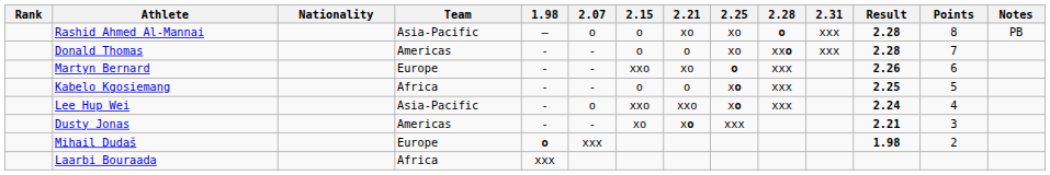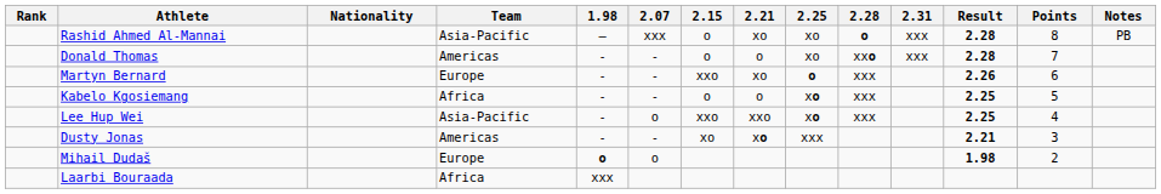 <table class="wikitable sortable" style="text-align:center" width="95%">
 <tr>
 <th>Rank</th>
 <th>Athlete</th>
 <th>Nationality</th>
 <th>Team</th>
 <th>1.98</th>
 <th>2.07</th>
 <th>2.15</th>
 <th>2.21</th>
 <th>2.25</th>
 <th>2.28</th>
 <th>2.31</th>
 <th>Result</th>
 <th>Points</th>
 <th>Notes</th>
 </tr>
 <tr>
 <td></td>
 <td align="left"><a href='#'>Rashid Ahmed Al-Mannai</a></td>
 <td align=left></td>
 <td align=left>Asia-Pacific</td>
 <td>–</td>
-<td>o</td>
+<td>xxx</td>
 <td>o</td>
 <td>xo</td>
 <td>xo</td>
 <td><strong>o</strong></td>
 <td>xxx</td>
 <td><strong>2.28</strong></td>
 <td>8</td>
 <td>PB</td>
 </tr>
 <tr>
 <td></td>
 <td align="left"><a href='#'>Donald Thomas</a></td>
 <td align=left></td>
 <td align=left>Americas</td>
 <td>-</td>
 <td>-</td>
 <td>o</td>
 <td>o</td>
 <td>xo</td>
 <td>xx<strong>o</strong></td>
 <td>xxx</td>
 <td><strong>2.28</strong></td>
 <td>7</td>
 <td></td>
 </tr>
 <tr>
 <td></td>
 <td align="left"><a href='#'>Martyn Bernard</a></td>
 <td align=left></td>
 <td align=left>Europe</td>
 <td>-</td>
 <td>-</td>
 <td>xxo</td>
 <td>xo</td>
 <td><strong>o</strong></td>
 <td>xxx</td>
 <td></td>
 <td><strong>2.26</strong></td>
 <td>6</td>
 <td></td>
 </tr>
 <tr>
 <td></td>
 <td align="left"><a href='#'>Kabelo Kgosiemang</a></td>
 <td align=left></td>
 <td align=left>Africa</td>
 <td>-</td>
 <td>-</td>
 <td>o</td>
 <td>o</td>
 <td>x<strong>o</strong></td>
 <td>xxx</td>
 <td></td>
 <td><strong>2.25</strong></td>
 <td>5</td>
 <td></td>
 </tr>
 <tr>
 <td></td>
 <td align="left"><a href='#'>Lee Hup Wei</a></td>
 <td align=left></td>
 <td align=left>Asia-Pacific</td>
 <td>-</td>
 <td>o</td>
 <td>xxo</td>
 <td>xxo</td>
 <td>x<strong>o</strong></td>
 <td>xxx</td>
 <td></td>
-<td><strong>2.24</strong></td>
+<td><strong>2.25</strong></td>
 <td>4</td>
 <td></td>
 </tr>
 <tr>
 <td></td>
 <td align="left"><a href='#'>Dusty Jonas</a></td>
 <td align=left></td>
 <td align=left>Americas</td>
 <td>-</td>
 <td>-</td>
 <td>xo</td>
 <td>x<strong>o</strong></td>
 <td>xxx</td>
 <td></td>
 <td></td>
 <td><strong>2.21</strong></td>
 <td>3</td>
 <td></td>
 </tr>
 <tr>
 <td></td>
 <td align="left"><a href='#'>Mihail Dudaš</a></td>
 <td align=left></td>
 <td align=left>Europe</td>
 <td><strong>o</strong></td>
-<td>xxx</td>
+<td>o</td>
 <td></td>
 <td></td>
 <td></td>
 <td></td>
 <td></td>
 <td><strong>1.98</strong></td>
 <td>2</td>
 <td></td>
 </tr>
 <tr>
 <td></td>
 <td align="left"><a href='#'>Laarbi Bouraada</a></td>
 <td align=left></td>
 <td align=left>Africa</td>
 <td>xxx</td>
 <td></td>
 <td></td>
 <td></td>
 <td></td>
 <td></td>
 <td></td>
 <td><strong></strong></td>
 <td></td>
 <td></td>
 </tr>
 </table>
